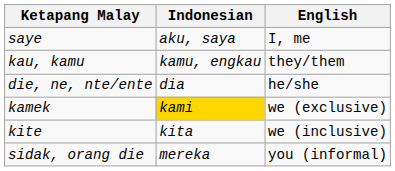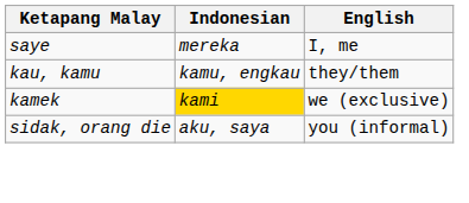 <table class="wikitable">
 <tr>
 <th>Ketapang Malay</th>
 <th>Indonesian</th>
 <th>English</th>
 </tr>
 <tr>
 <td><em>saye</em></td>
-<td><em>aku, saya</em></td>
+<td><em>mereka</em></td>
 <td>I, me</td>
 </tr>
 <tr>
 <td><em>kau, kamu</em></td>
 <td><em>kamu, engkau</em></td>
 <td>they/them</td>
 </tr>
 <tr>
-<td><em>die,</em> <em>ne, nte/ente</em></td>
-<td><em>dia</em></td>
-<td>he/she</td>
-</tr>
-<tr>
 <td><em>kamek</em></td>
 <td style="background: gold;"><em>kami</em></td>
 <td>we (exclusive)</td>
 </tr>
 <tr>
-<td><em>kite</em></td>
-<td><em>kita</em></td>
-<td>we (inclusive)</td>
-</tr>
-<tr>
 <td><em>sidak, orang die</em></td>
-<td><em>mereka</em></td>
+<td><em>aku, saya</em></td>
 <td>you (informal)</td>
 </tr>
 </table>
